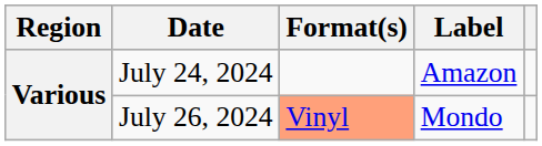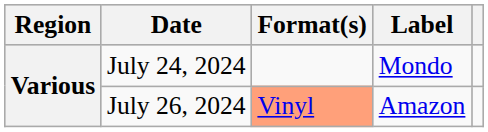 <table class="wikitable plainrowheaders">
 <tr>
 <th scope="col">Region</th>
 <th scope="col">Date</th>
 <th scope="col">Format(s)</th>
 <th scope="col">Label</th>
 <th scope="col"></th>
 </tr>
 <tr>
 <th scope="row" rowspan="2">Various</th>
 <td>July 24, 2024</td>
 <td></td>
-<td><a href='#'>Amazon</a></td>
+<td><a href='#'>Mondo</a></td>
 <td align="center"></td>
 </tr>
 <tr>
 <td>July 26, 2024</td>
 <td style="background: lightsalmon;"><a href='#'>Vinyl</a></td>
-<td><a href='#'>Mondo</a></td>
+<td><a href='#'>Amazon</a></td>
 <td align="center"></td>
 </tr>
 </table>
